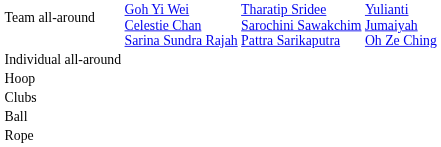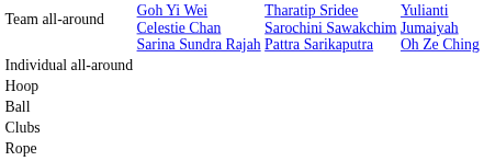 <table>
 <tr>
 <td>Team all-around</td>
 <td><br><a href='#'>Goh Yi Wei</a><br><a href='#'>Celestie Chan</a><br><a href='#'>Sarina Sundra Rajah</a></td>
 <td><br><a href='#'>Tharatip Sridee</a><br><a href='#'>Sarochini Sawakchim</a><br><a href='#'>Pattra Sarikaputra</a></td>
 <td><br><a href='#'>Yulianti</a><br><a href='#'>Jumaiyah</a><br><a href='#'>Oh Ze Ching</a></td>
 </tr>
 <tr>
 <td>Individual all-around</td>
 <td></td>
 <td></td>
 <td></td>
 </tr>
 <tr>
 <td>Hoop</td>
 <td></td>
 <td></td>
 <td></td>
 </tr>
 <tr>
-<td>Clubs</td>
+<td>Ball</td>
 <td></td>
 <td></td>
 <td></td>
 </tr>
 <tr>
-<td>Ball</td>
+<td>Clubs</td>
 <td></td>
 <td></td>
 <td></td>
 </tr>
 <tr>
 <td>Rope</td>
 <td></td>
 <td></td>
 <td></td>
 </tr>
 </table>
